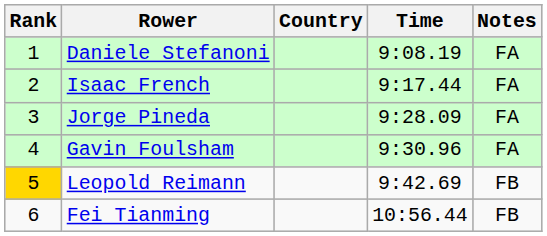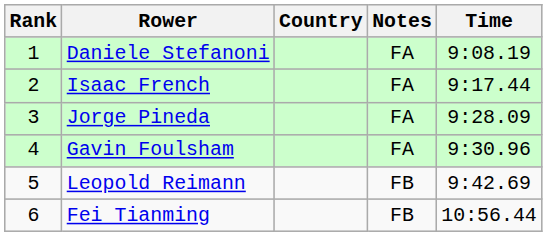 <table class="wikitable" style="text-align:center">
 <tr>
 <th>Rank</th>
 <th>Rower</th>
 <th>Country</th>
+<th>Notes</th>
 <th>Time</th>
-<th>Notes</th>
 </tr>
 <tr bgcolor=ccffcc>
 <td>1</td>
 <td align="left"><a href='#'>Daniele Stefanoni</a></td>
 <td align="left"></td>
+<td>FA</td>
 <td>9:08.19</td>
-<td>FA</td>
 </tr>
 <tr bgcolor=ccffcc>
 <td>2</td>
 <td align="left"><a href='#'>Isaac French</a></td>
 <td align="left"></td>
+<td>FA</td>
 <td>9:17.44</td>
-<td>FA</td>
 </tr>
 <tr bgcolor=ccffcc>
 <td>3</td>
 <td align="left"><a href='#'>Jorge Pineda</a></td>
 <td align="left"></td>
+<td>FA</td>
 <td>9:28.09</td>
-<td>FA</td>
 </tr>
 <tr bgcolor=ccffcc>
 <td>4</td>
 <td align="left"><a href='#'>Gavin Foulsham</a></td>
 <td align="left"></td>
+<td>FA</td>
 <td>9:30.96</td>
-<td>FA</td>
 </tr>
 <tr>
-<td style="background: gold;">5</td>
+<td>5</td>
 <td align="left"><a href='#'>Leopold Reimann</a></td>
 <td align="left"></td>
+<td>FB</td>
 <td>9:42.69</td>
-<td>FB</td>
 </tr>
 <tr>
 <td>6</td>
 <td align="left"><a href='#'>Fei Tianming</a></td>
 <td align="left"></td>
+<td>FB</td>
 <td>10:56.44</td>
-<td>FB</td>
 </tr>
 </table>
